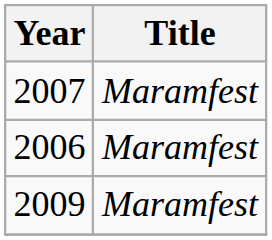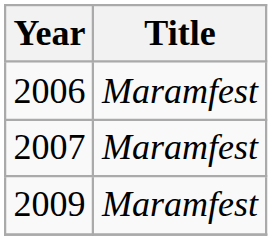 <table class="wikitable">
 <tr>
 <th>Year</th>
 <th>Title</th>
 </tr>
 <tr>
-<td>2007</td>
+<td>2006</td>
 <td><em>Maramfest</em></td>
 </tr>
 <tr>
-<td>2006</td>
+<td>2007</td>
 <td><em>Maramfest</em></td>
 </tr>
 <tr>
 <td>2009</td>
 <td><em>Maramfest</em></td>
 </tr>
 <tr>
 </tr>
 </table>
